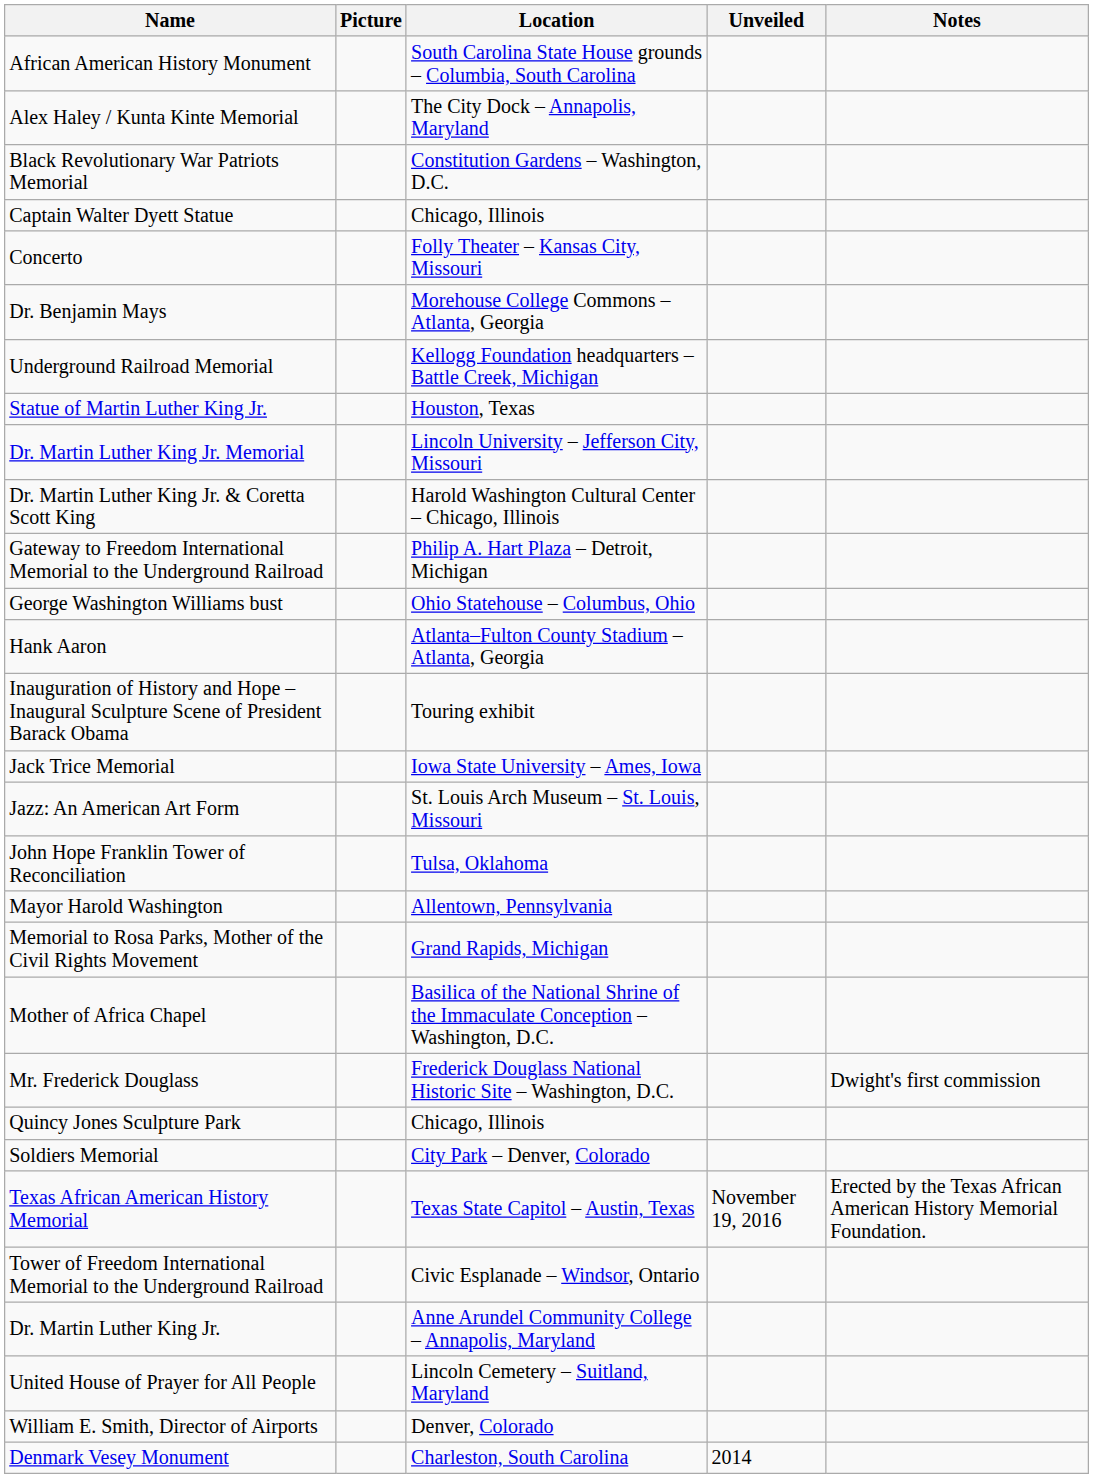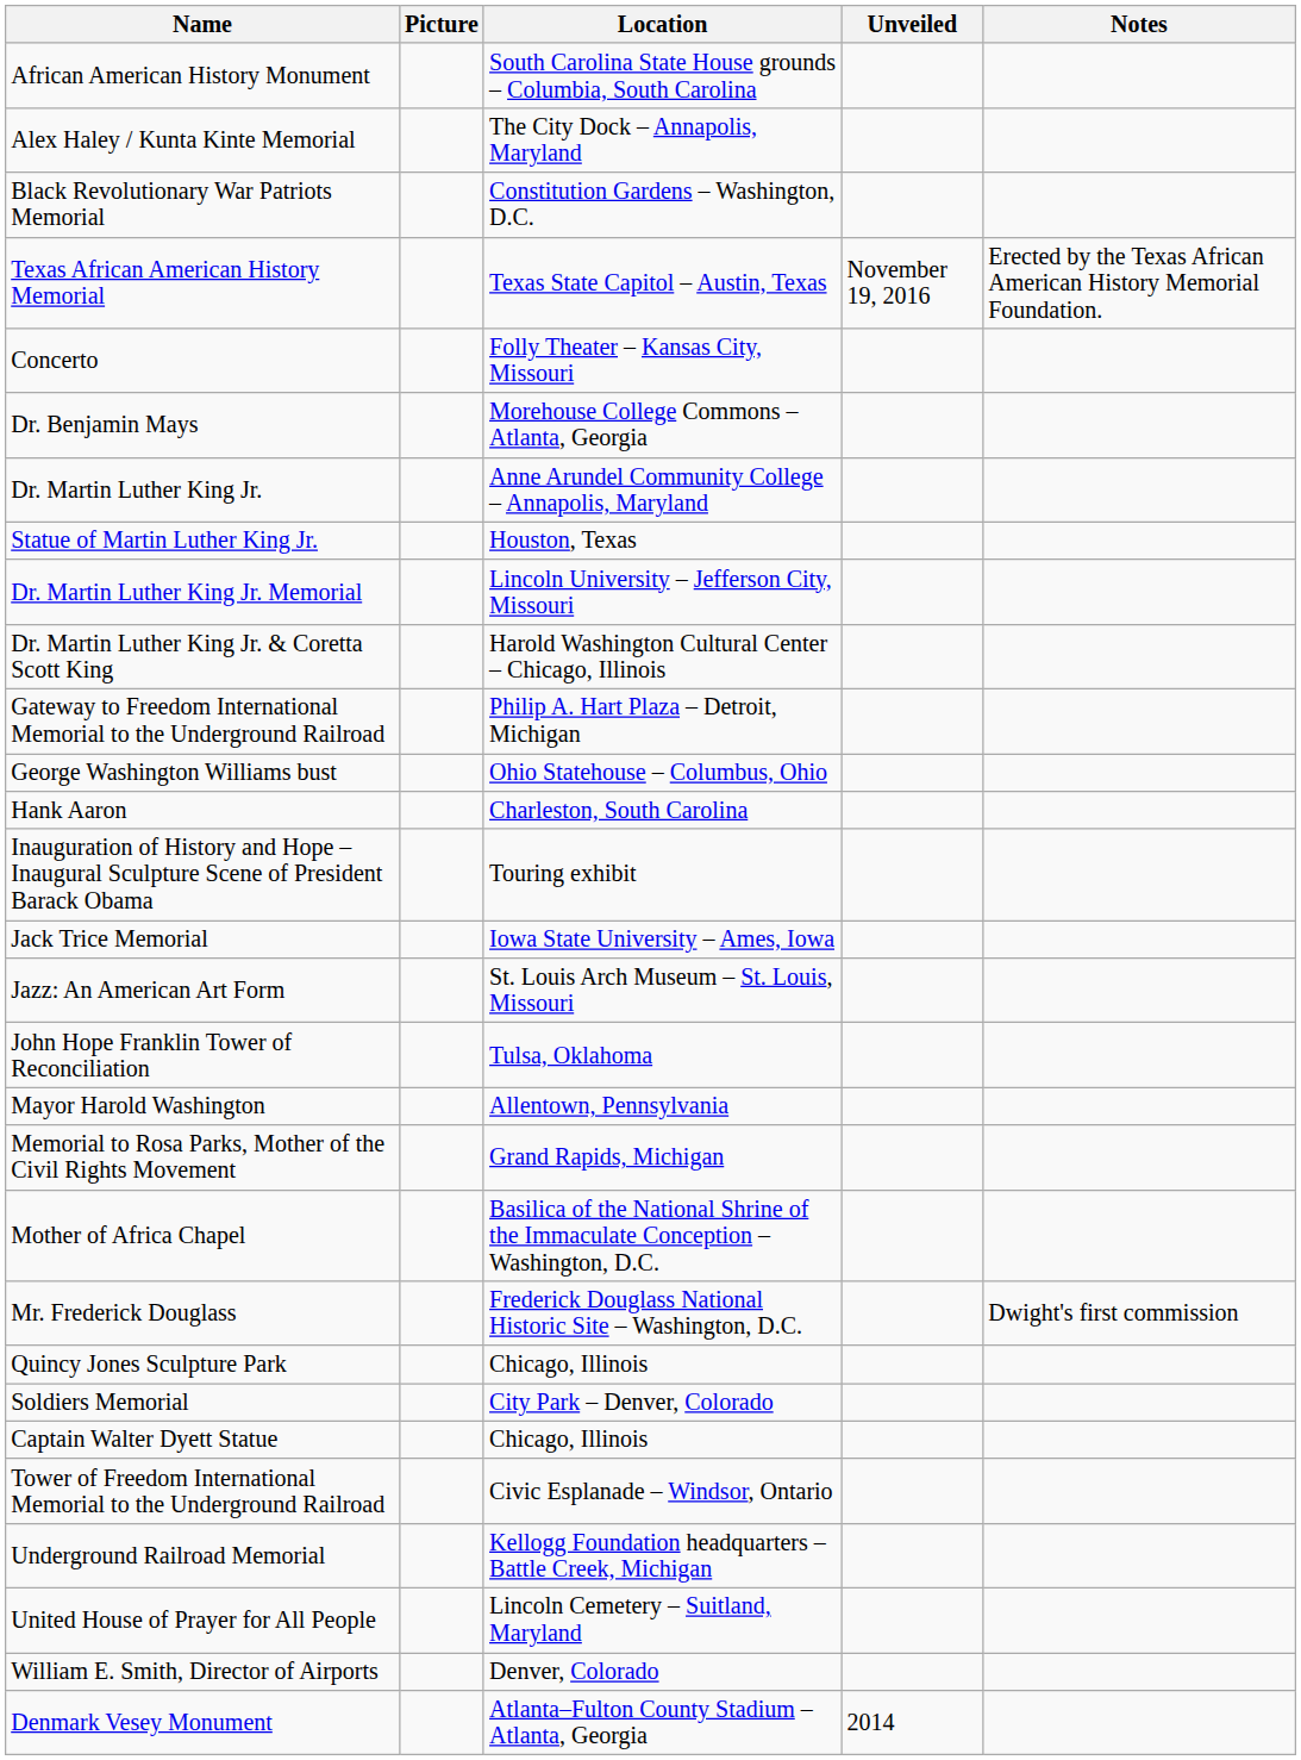 <table class="wikitable sortable">
 <tr>
 <th>Name</th>
 <th>Picture</th>
 <th>Location</th>
 <th>Unveiled</th>
 <th>Notes</th>
 </tr>
 <tr>
 <td>African American History Monument</td>
 <td></td>
 <td><a href='#'>South Carolina State House</a> grounds – <a href='#'>Columbia, South Carolina</a></td>
 <td></td>
 <td></td>
 </tr>
 <tr>
 <td>Alex Haley / Kunta Kinte Memorial</td>
 <td></td>
 <td>The City Dock – <a href='#'>Annapolis, Maryland</a></td>
 <td></td>
 <td></td>
 </tr>
 <tr>
 <td>Black Revolutionary War Patriots Memorial</td>
 <td></td>
 <td><a href='#'>Constitution Gardens</a> – Washington, D.C.</td>
 <td></td>
 <td></td>
 </tr>
 <tr>
-<td>Captain Walter Dyett Statue</td>
+<td><a href='#'>Texas African American History Memorial</a></td>
 <td></td>
-<td>Chicago, Illinois</td>
-<td></td>
-<td></td>
+<td><a href='#'>Texas State Capitol</a> – <a href='#'>Austin, Texas</a></td>
+<td>November 19, 2016</td>
+<td> Erected by the Texas African American History Memorial Foundation.</td>
 </tr>
 <tr>
 <td>Concerto</td>
 <td></td>
 <td><a href='#'>Folly Theater</a> – <a href='#'>Kansas City, Missouri</a></td>
 <td></td>
 <td></td>
 </tr>
 <tr>
 <td>Dr. Benjamin Mays</td>
 <td></td>
 <td><a href='#'>Morehouse College</a> Commons – <a href='#'>Atlanta</a>, Georgia</td>
 <td></td>
 <td></td>
 </tr>
 <tr>
-<td>Underground Railroad Memorial</td>
+<td>Dr. Martin Luther King Jr.</td>
 <td></td>
-<td><a href='#'>Kellogg Foundation</a> headquarters – <a href='#'>Battle Creek, Michigan</a></td>
+<td><a href='#'>Anne Arundel Community College</a> – <a href='#'>Annapolis, Maryland</a></td>
 <td></td>
 <td></td>
 </tr>
 <tr>
 <td><a href='#'>Statue of Martin Luther King Jr.</a></td>
 <td></td>
 <td><a href='#'>Houston</a>, Texas</td>
 <td></td>
 <td></td>
 </tr>
 <tr>
 <td><a href='#'>Dr. Martin Luther King Jr. Memorial</a></td>
 <td></td>
 <td><a href='#'>Lincoln University</a> – <a href='#'>Jefferson City, Missouri</a></td>
 <td></td>
 <td></td>
 </tr>
 <tr>
 <td>Dr. Martin Luther King Jr. & Coretta Scott King</td>
 <td></td>
 <td>Harold Washington Cultural Center – Chicago, Illinois</td>
 <td></td>
 <td></td>
 </tr>
 <tr>
 <td>Gateway to Freedom International Memorial to the Underground Railroad</td>
 <td></td>
 <td><a href='#'>Philip A. Hart Plaza</a> – Detroit, Michigan</td>
 <td></td>
 <td></td>
 </tr>
 <tr>
 <td>George Washington Williams bust</td>
 <td></td>
 <td><a href='#'>Ohio Statehouse</a> – <a href='#'>Columbus, Ohio</a></td>
 <td></td>
 <td></td>
 </tr>
 <tr>
 <td>Hank Aaron</td>
 <td></td>
-<td><a href='#'>Atlanta–Fulton County Stadium</a> – <a href='#'>Atlanta</a>, Georgia</td>
+<td><a href='#'>Charleston, South Carolina</a></td>
 <td></td>
 <td></td>
 </tr>
 <tr>
 <td>Inauguration of History and Hope – Inaugural Sculpture Scene of President Barack Obama</td>
 <td></td>
 <td>Touring exhibit</td>
 <td></td>
 <td></td>
 </tr>
 <tr>
 <td>Jack Trice Memorial</td>
 <td></td>
 <td><a href='#'>Iowa State University</a> – <a href='#'>Ames, Iowa</a></td>
 <td></td>
 <td></td>
 </tr>
 <tr>
 <td>Jazz: An American Art Form</td>
 <td></td>
 <td>St. Louis Arch Museum – <a href='#'>St. Louis</a>, <a href='#'>Missouri</a></td>
 <td></td>
 <td></td>
 </tr>
 <tr>
 <td>John Hope Franklin Tower of Reconciliation</td>
 <td></td>
 <td><a href='#'>Tulsa, Oklahoma</a></td>
 <td></td>
 <td></td>
 </tr>
 <tr>
 <td>Mayor Harold Washington</td>
 <td></td>
 <td><a href='#'>Allentown, Pennsylvania</a></td>
 <td></td>
 <td></td>
 </tr>
 <tr>
 <td>Memorial to Rosa Parks, Mother of the Civil Rights Movement</td>
 <td></td>
 <td><a href='#'>Grand Rapids, Michigan</a></td>
 <td></td>
 <td></td>
 </tr>
 <tr>
 <td>Mother of Africa Chapel</td>
 <td></td>
 <td><a href='#'>Basilica of the National Shrine of the Immaculate Conception</a> – Washington, D.C.</td>
 <td></td>
 <td></td>
 </tr>
 <tr>
 <td>Mr. Frederick Douglass</td>
 <td></td>
 <td><a href='#'>Frederick Douglass National Historic Site</a> – Washington, D.C.</td>
 <td></td>
 <td>Dwight's first commission</td>
 </tr>
 <tr>
 <td>Quincy Jones Sculpture Park</td>
 <td></td>
 <td>Chicago, Illinois</td>
 <td></td>
 <td></td>
 </tr>
 <tr>
 <td>Soldiers Memorial</td>
 <td></td>
 <td><a href='#'>City Park</a> – Denver, <a href='#'>Colorado</a></td>
 <td></td>
 <td></td>
 </tr>
 <tr>
-<td><a href='#'>Texas African American History Memorial</a></td>
+<td>Captain Walter Dyett Statue</td>
 <td></td>
-<td><a href='#'>Texas State Capitol</a> – <a href='#'>Austin, Texas</a></td>
-<td>November 19, 2016</td>
-<td> Erected by the Texas African American History Memorial Foundation.</td>
+<td>Chicago, Illinois</td>
+<td></td>
+<td></td>
 </tr>
 <tr>
 <td>Tower of Freedom International Memorial to the Underground Railroad</td>
 <td></td>
 <td>Civic Esplanade – <a href='#'>Windsor</a>, Ontario</td>
 <td></td>
 <td></td>
 </tr>
 <tr>
-<td>Dr. Martin Luther King Jr.</td>
+<td>Underground Railroad Memorial</td>
 <td></td>
-<td><a href='#'>Anne Arundel Community College</a> – <a href='#'>Annapolis, Maryland</a></td>
+<td><a href='#'>Kellogg Foundation</a> headquarters – <a href='#'>Battle Creek, Michigan</a></td>
 <td></td>
 <td></td>
 </tr>
 <tr>
 <td>United House of Prayer for All People</td>
 <td></td>
 <td>Lincoln Cemetery – <a href='#'>Suitland, Maryland</a></td>
 <td></td>
 <td></td>
 </tr>
 <tr>
 <td>William E. Smith, Director of Airports</td>
 <td></td>
 <td>Denver, <a href='#'>Colorado</a></td>
 <td></td>
 <td></td>
 </tr>
 <tr>
 <td><a href='#'>Denmark Vesey Monument</a></td>
 <td></td>
-<td><a href='#'>Charleston, South Carolina</a></td>
+<td><a href='#'>Atlanta–Fulton County Stadium</a> – <a href='#'>Atlanta</a>, Georgia</td>
 <td>2014</td>
 <td></td>
 </tr>
 </table>
